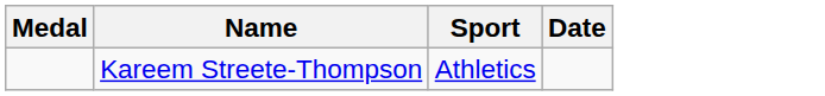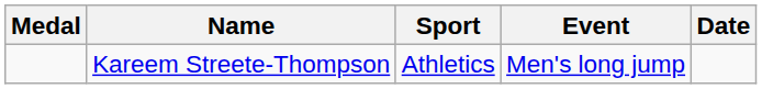 <table class="wikitable" style="font-size: 95%;">
 <tr>
 <th>Medal</th>
 <th>Name</th>
 <th>Sport</th>
+<th>Event</th>
 <th>Date</th>
 </tr>
 <tr>
 <td></td>
 <td><a href='#'>Kareem Streete-Thompson</a></td>
 <td><a href='#'>Athletics</a></td>
+<td><a href='#'>Men's long jump</a></td>
 <td></td>
 </tr>
 </table>
